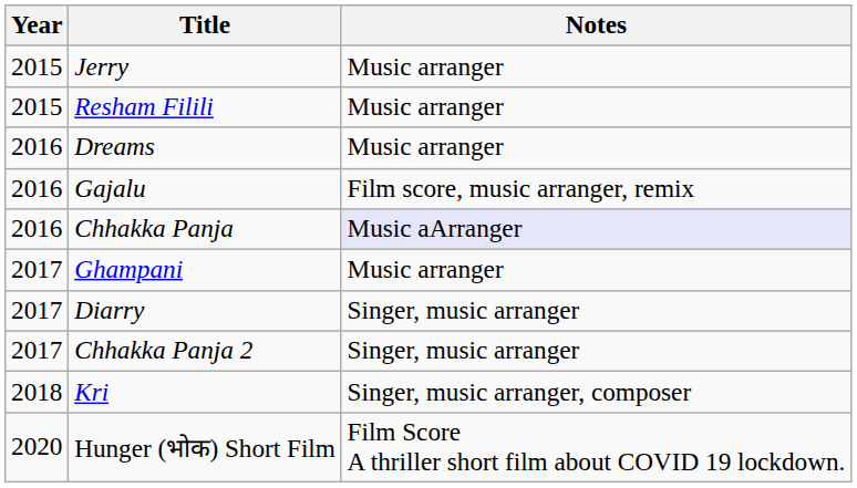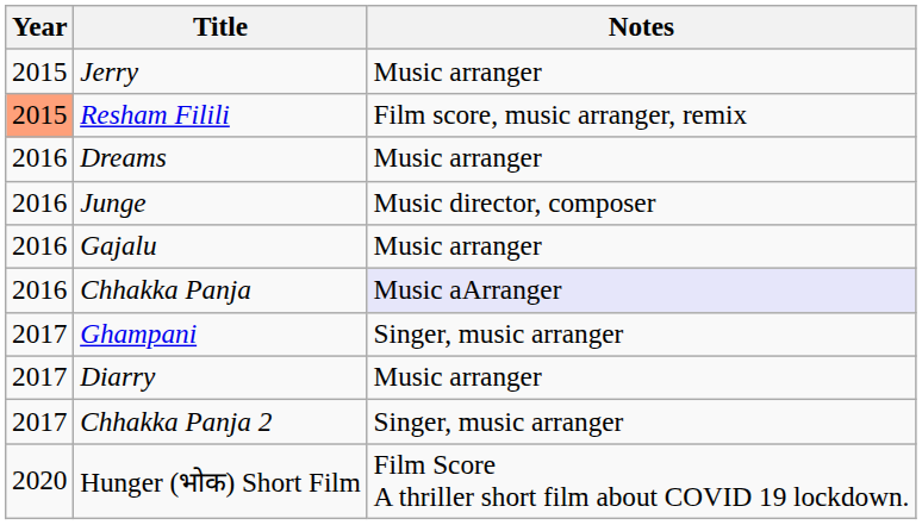 <table class="wikitable sortable">
 <tr>
 <th>Year</th>
 <th>Title</th>
 <th>Notes</th>
 </tr>
 <tr>
 <td>2015</td>
 <td><em>Jerry</em></td>
 <td>Music arranger</td>
 </tr>
 <tr>
-<td>2015</td>
+<td style="background: lightsalmon;">2015</td>
 <td><em><a href='#'>Resham Filili</a></em></td>
-<td>Music arranger</td>
+<td>Film score, music arranger, remix</td>
 </tr>
 <tr>
 <td>2016</td>
 <td><em>Dreams</em></td>
 <td>Music arranger</td>
 </tr>
 <tr>
 <td>2016</td>
+<td><em>Junge</em></td>
+<td>Music director, composer</td>
+</tr>
+<tr>
+<td>2016</td>
 <td><em>Gajalu</em></td>
-<td>Film score, music arranger, remix</td>
+<td>Music arranger</td>
 </tr>
 <tr>
 <td>2016</td>
 <td><em>Chhakka Panja</em></td>
 <td style="background: lavender;">Music aArranger</td>
 </tr>
 <tr>
 <td>2017</td>
 <td><em><a href='#'>Ghampani</a></em></td>
-<td>Music arranger</td>
+<td>Singer, music arranger</td>
 </tr>
 <tr>
 <td>2017</td>
 <td><em>Diarry</em></td>
-<td>Singer, music arranger</td>
+<td>Music arranger</td>
 </tr>
 <tr>
 <td>2017</td>
 <td><em>Chhakka Panja 2</em></td>
 <td>Singer, music arranger</td>
 </tr>
 <tr>
-<td>2018</td>
-<td><em><a href='#'>Kri</a></em></td>
-<td>Singer, music arranger, composer</td>
-</tr>
-<tr>
 <td>2020</td>
 <td>Hunger (भोक) Short Film</td>
 <td>Film Score<br>A thriller short film about COVID 19 lockdown.</td>
 </tr>
 </table>
